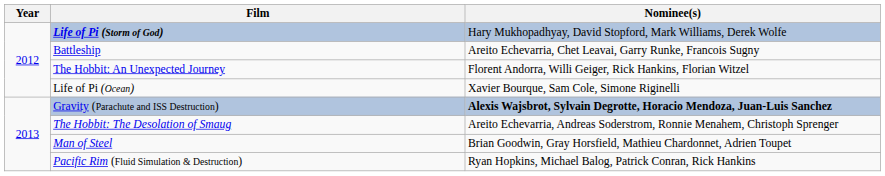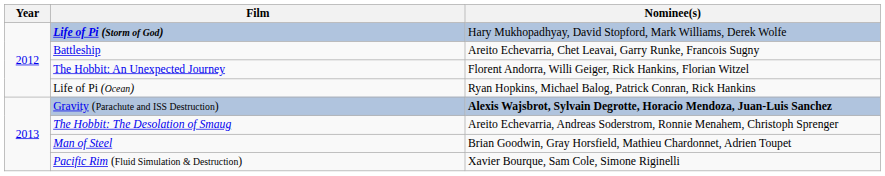 <table class="wikitable" width="95%" cellpadding="5">
 <tr>
 <th width="5%">Year</th>
 <th width="45%">Film</th>
 <th width="45%">Nominee(s)</th>
 </tr>
 <tr>
 <td rowspan="4" style="text-align:center;"><a href='#'>2012</a><br></td>
 <td style="background:#B0C4DE;"><strong><em><a href='#'>Life of Pi</a><em> (<small>Storm of God</small>)<strong></td>
 <td style="background:#B0C4DE;"></strong>Hary Mukhopadhyay, David Stopford, Mark Williams, Derek Wolfe<strong></td>
 </tr>
 <tr>
 <td></em><a href='#'>Battleship</a><em></td>
 <td>Areito Echevarria, Chet Leavai, Garry Runke, Francois Sugny</td>
 </tr>
 <tr>
 <td></em><a href='#'>The Hobbit: An Unexpected Journey</a><em></td>
 <td>Florent Andorra, Willi Geiger, Rick Hankins, Florian Witzel</td>
 </tr>
 <tr>
 <td></em>Life of Pi<em> (<small>Ocean</small>)</td>
-<td>Xavier Bourque, Sam Cole, Simone Riginelli</td>
+<td>Ryan Hopkins, Michael Balog, Patrick Conran, Rick Hankins</td>
 </tr>
 <tr>
 <td rowspan="4" style="text-align:center;"><a href='#'>2013</a><br></td>
 <td style="background:#B0C4DE;"></em></strong><a href='#'>Gravity</a></em> (<small>Parachute and ISS Destruction</small>)</strong></td>
 <td style="background:#B0C4DE;"><strong>Alexis Wajsbrot, Sylvain Degrotte, Horacio Mendoza, Juan-Luis Sanchez</strong></td>
 </tr>
 <tr>
 <td><em><a href='#'>The Hobbit: The Desolation of Smaug</a></em></td>
 <td>Areito Echevarria, Andreas Soderstrom, Ronnie Menahem, Christoph Sprenger</td>
 </tr>
 <tr>
 <td><em><a href='#'>Man of Steel</a></em></td>
 <td>Brian Goodwin, Gray Horsfield, Mathieu Chardonnet, Adrien Toupet</td>
 </tr>
 <tr>
 <td><em><a href='#'>Pacific Rim</a></em> (<small>Fluid Simulation & Destruction</small>)</td>
-<td>Ryan Hopkins, Michael Balog, Patrick Conran, Rick Hankins</td>
+<td>Xavier Bourque, Sam Cole, Simone Riginelli</td>
 </tr>
 </table>
